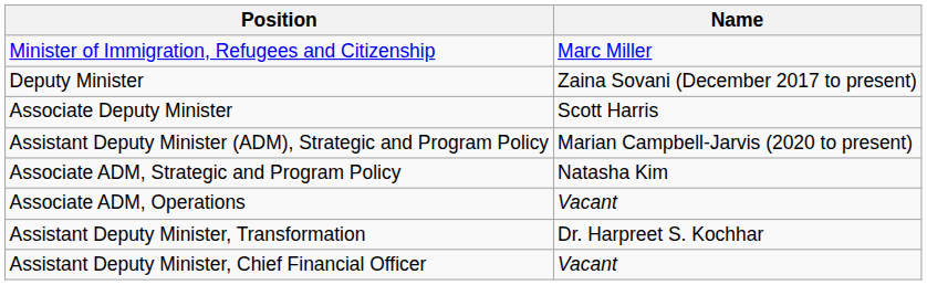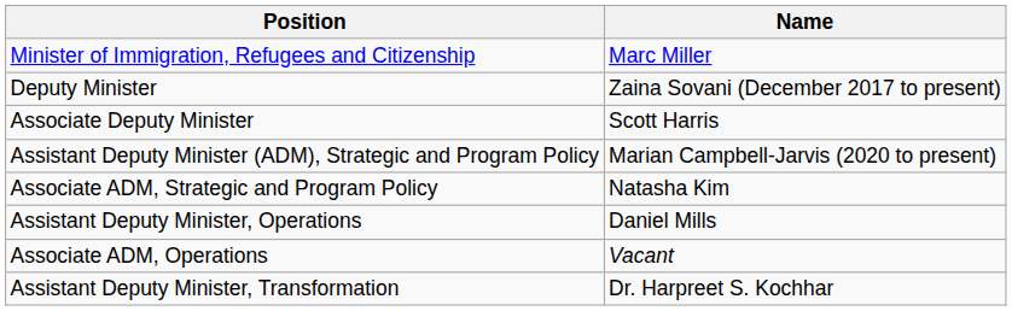 <table class="wikitable">
 <tr>
 <th>Position</th>
 <th>Name</th>
 </tr>
 <tr>
 <td><a href='#'>Minister of Immigration, Refugees and Citizenship</a></td>
 <td><a href='#'>Marc Miller</a></td>
 </tr>
 <tr>
 <td>Deputy Minister</td>
 <td>Zaina Sovani (December 2017 to present)</td>
 </tr>
 <tr>
 <td>Associate Deputy Minister</td>
 <td>Scott Harris</td>
 </tr>
 <tr>
 <td>Assistant Deputy Minister (ADM), Strategic and Program Policy</td>
 <td>Marian Campbell-Jarvis (2020 to present)</td>
 </tr>
 <tr>
 <td>Associate ADM, Strategic and Program Policy</td>
 <td>Natasha Kim</td>
 </tr>
 <tr>
+<td>Assistant Deputy Minister, Operations</td>
+<td>Daniel Mills</td>
+</tr>
+<tr>
 <td>Associate ADM, Operations</td>
 <td><em>Vacant</em></td>
 </tr>
 <tr>
 <td>Assistant Deputy Minister, Transformation</td>
 <td>Dr. Harpreet S. Kochhar</td>
 </tr>
-<tr>
-<td>Assistant Deputy Minister, Chief Financial Officer</td>
-<td><em>Vacant</em></td>
-</tr>
 </table>
